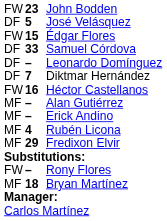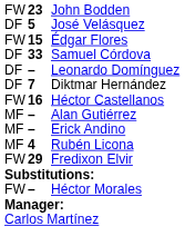 <table style = "font-size: 90%" cellspacing = "0" cellpadding = "0">
 <tr>
 <td colspan = 4></td>
 </tr>
 <tr>
 <th style="width:25px;"></th>
 <th style="width:25px;"></th>
 </tr>
 <tr>
 <td>FW</td>
 <td><strong>23</strong></td>
 <td> <a href='#'>John Bodden</a></td>
 </tr>
 <tr>
 <td>DF</td>
 <td><strong>5</strong></td>
 <td> <a href='#'>José Velásquez</a></td>
 <td></td>
 <td></td>
 </tr>
 <tr>
 <td>FW</td>
 <td><strong>15</strong></td>
 <td> <a href='#'>Édgar Flores</a></td>
 </tr>
 <tr>
 <td>DF</td>
 <td><strong>33</strong></td>
 <td> <a href='#'>Samuel Córdova</a></td>
 </tr>
 <tr>
 <td>DF</td>
 <td><strong>–</strong></td>
 <td> <a href='#'>Leonardo Domínguez</a></td>
 </tr>
 <tr>
 <td>DF</td>
 <td><strong>7</strong></td>
 <td> Diktmar Hernández</td>
 <td></td>
 <td></td>
 </tr>
 <tr>
 <td>FW</td>
 <td><strong>16</strong></td>
 <td> <a href='#'>Héctor Castellanos</a></td>
 <td></td>
 <td></td>
 </tr>
 <tr>
 <td>MF</td>
 <td><strong>–</strong></td>
 <td> <a href='#'>Alan Gutiérrez</a></td>
 </tr>
 <tr>
 <td>MF</td>
 <td><strong>–</strong></td>
 <td> <a href='#'>Erick Andino</a></td>
 </tr>
 <tr>
 <td>MF</td>
 <td><strong>4</strong></td>
 <td> <a href='#'>Rubén Licona</a></td>
 <td></td>
 <td></td>
 </tr>
 <tr>
-<td>MF</td>
+<td>FW</td>
 <td><strong>29</strong></td>
 <td> <a href='#'>Fredixon Elvir</a></td>
 <td></td>
 <td></td>
 </tr>
 <tr>
 <td colspan = 3><strong>Substitutions:</strong></td>
 </tr>
 <tr>
 <td>FW</td>
 <td><strong>–</strong></td>
-<td> <a href='#'>Rony Flores</a></td>
-<td></td>
-<td></td>
-</tr>
-<tr>
-<td>MF</td>
-<td><strong>18</strong></td>
-<td> <a href='#'>Bryan Martínez</a></td>
+<td> <a href='#'>Héctor Morales</a></td>
 <td></td>
 <td></td>
 </tr>
 <tr>
 <td colspan = 3><strong>Manager:</strong></td>
 </tr>
 <tr>
 <td colspan = 3> <a href='#'>Carlos Martínez</a></td>
 </tr>
 </table>
